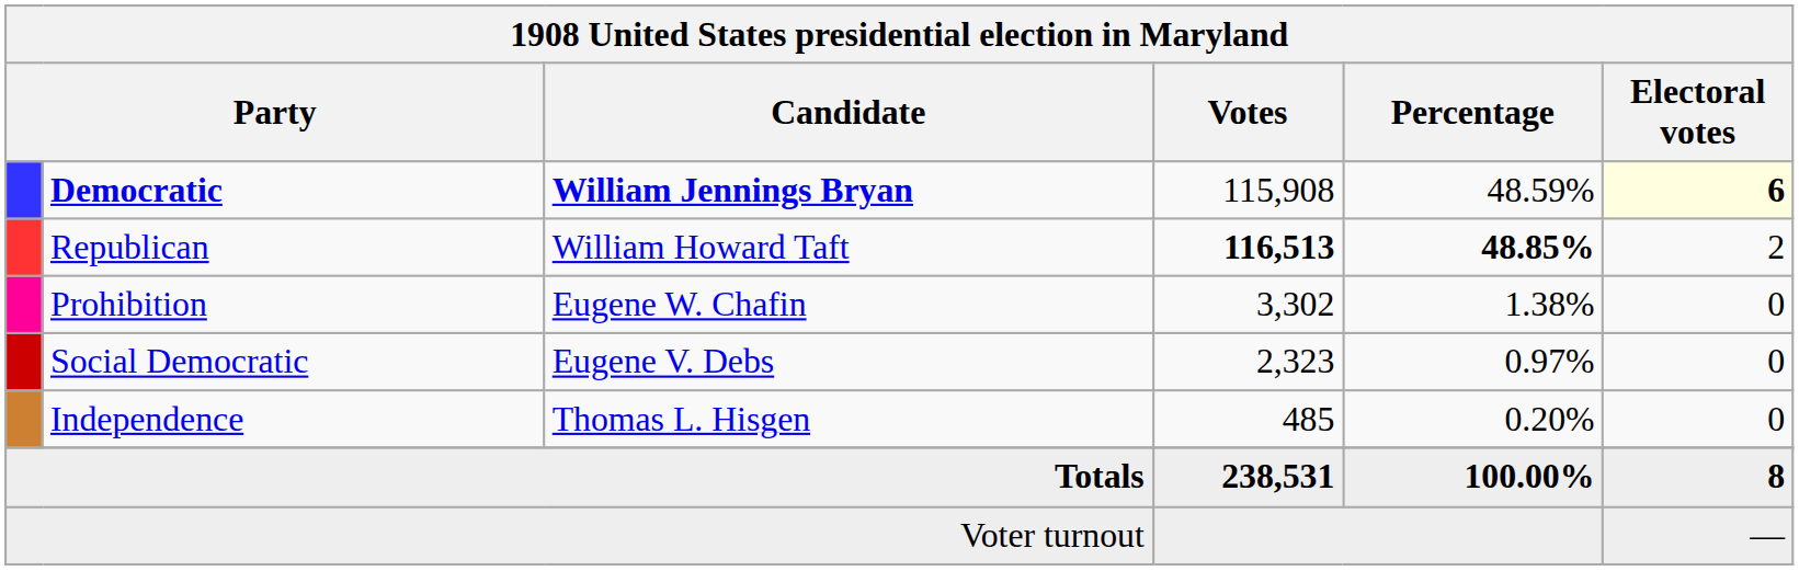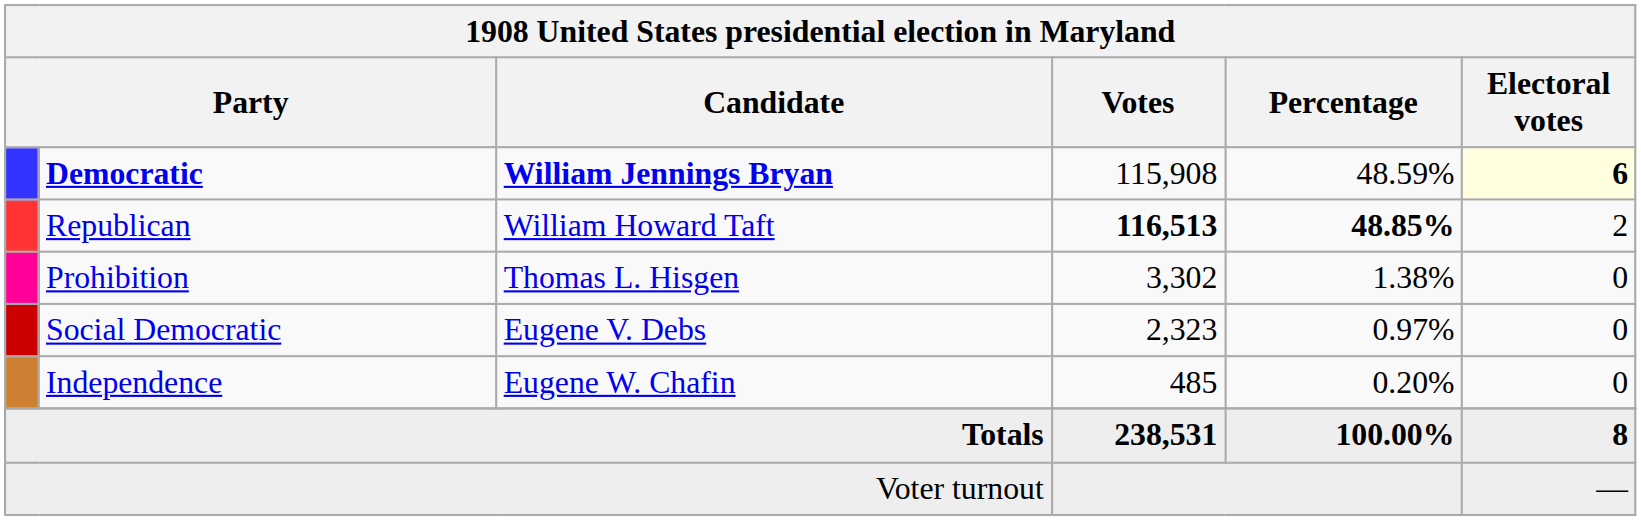 <table class="wikitable" style="font-size: 95%;">
 <tr>
 <th colspan="6">1908 United States presidential election in Maryland</th>
 </tr>
 <tr>
 <th colspan="2" style="width: 15em">Party</th>
 <th style="width: 17em">Candidate</th>
 <th style="width: 5em">Votes</th>
 <th style="width: 7em">Percentage</th>
 <th style="width: 5em">Electoral votes</th>
 </tr>
 <tr>
 <th style="background-color:#3333FF; width: 3px"></th>
 <td style="width: 130px"><strong><a href='#'>Democratic</a></strong></td>
 <td><strong><a href='#'>William Jennings Bryan</a></strong></td>
 <td align="right">115,908</td>
 <td align="right">48.59%</td>
 <td align="right" style="background: lightyellow;"><strong>6</strong></td>
 </tr>
 <tr>
 <th style="background-color:#FF3333; width: 3px"></th>
 <td style="width: 130px"><a href='#'>Republican</a></td>
 <td><a href='#'>William Howard Taft</a></td>
 <td align="right"><strong>116,513</strong></td>
 <td align="right"><strong>48.85%</strong></td>
 <td align="right">2</td>
 </tr>
 <tr>
 <th style="background-color:#f09; width: 3px"></th>
 <td style="width: 130px"><a href='#'>Prohibition</a></td>
-<td><a href='#'>Eugene W. Chafin</a></td>
+<td><a href='#'>Thomas L. Hisgen</a></td>
 <td align="right">3,302</td>
 <td align="right">1.38%</td>
 <td align="right">0</td>
 </tr>
 <tr>
 <th style="background-color:#c00; width: 3px"></th>
 <td style="width: 130px"><a href='#'>Social Democratic</a></td>
 <td><a href='#'>Eugene V. Debs</a></td>
 <td align="right">2,323</td>
 <td align="right">0.97%</td>
 <td align="right">0</td>
 </tr>
 <tr>
 <th style="background-color:#CD7F32; width: 3px"></th>
 <td style="width: 130px"><a href='#'>Independence</a></td>
-<td><a href='#'>Thomas L. Hisgen</a></td>
+<td><a href='#'>Eugene W. Chafin</a></td>
 <td align="right">485</td>
 <td align="right">0.20%</td>
 <td align="right">0</td>
 </tr>
 <tr>
 </tr>
 <tr bgcolor="#EEEEEE">
 <td colspan="3" align="right"><strong>Totals</strong></td>
 <td align="right"><strong>238,531</strong></td>
 <td align="right"><strong>100.00%</strong></td>
 <td align="right"><strong>8</strong></td>
 </tr>
 <tr bgcolor="#EEEEEE">
 <td colspan="3" align="right">Voter turnout</td>
 <td colspan="2" align="right"></td>
 <td align="right">—</td>
 </tr>
 </table>
